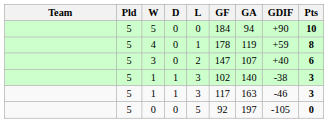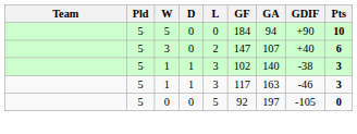 <table class=wikitable style="text-align:center" width=500>
 <tr>
 <th width=25%>Team</th>
 <th width=5%>Pld</th>
 <th width=5%>W</th>
 <th width=5%>D</th>
 <th width=5%>L</th>
 <th width=5%>GF</th>
 <th width=5%>GA</th>
 <th width=5%>GDIF</th>
 <th width=5%>Pts</th>
 </tr>
 <tr bgcolor=#ccffcc>
 <td align="left"></td>
 <td>5</td>
 <td>5</td>
 <td>0</td>
 <td>0</td>
 <td>184</td>
 <td>94</td>
 <td>+90</td>
 <td><strong>10</strong></td>
-</tr>
-<tr bgcolor=#ccffcc>
-<td align="left"></td>
-<td>5</td>
-<td>4</td>
-<td>0</td>
-<td>1</td>
-<td>178</td>
-<td>119</td>
-<td>+59</td>
-<td><strong>8</strong></td>
 </tr>
 <tr bgcolor=#ccffcc>
 <td align="left"></td>
 <td>5</td>
 <td>3</td>
 <td>0</td>
 <td>2</td>
 <td>147</td>
 <td>107</td>
 <td>+40</td>
 <td><strong>6</strong></td>
 </tr>
 <tr bgcolor=#ccffcc>
 <td align="left"></td>
 <td>5</td>
 <td>1</td>
 <td>1</td>
 <td>3</td>
 <td>102</td>
 <td>140</td>
 <td>-38</td>
 <td><strong>3</strong></td>
 </tr>
 <tr>
 <td align="left"></td>
 <td>5</td>
 <td>1</td>
 <td>1</td>
 <td>3</td>
 <td>117</td>
 <td>163</td>
 <td>-46</td>
 <td><strong>3</strong></td>
 </tr>
 <tr>
 <td align="left"></td>
 <td>5</td>
 <td>0</td>
 <td>0</td>
 <td>5</td>
 <td>92</td>
 <td>197</td>
 <td>-105</td>
 <td><strong>0</strong></td>
 </tr>
 </table>
